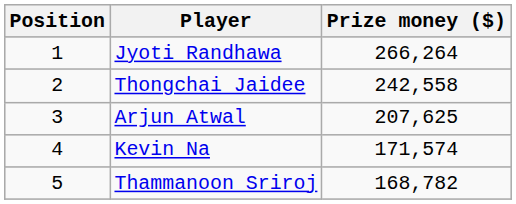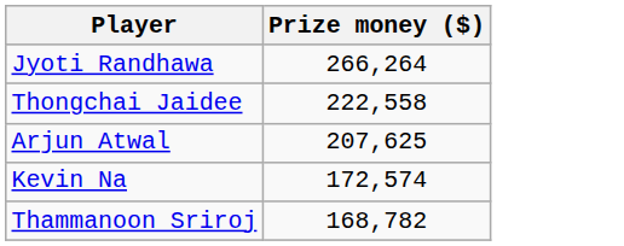 <table class="wikitable">
 <tr>
-<th>Position</th>
 <th>Player</th>
 <th>Prize money ($)</th>
 </tr>
 <tr>
-<td align=center>1</td>
 <td> <a href='#'>Jyoti Randhawa</a></td>
 <td align=center>266,264</td>
 </tr>
 <tr>
-<td align=center>2</td>
 <td> <a href='#'>Thongchai Jaidee</a></td>
-<td align=center>242,558</td>
+<td align=center>222,558</td>
 </tr>
 <tr>
-<td align=center>3</td>
 <td> <a href='#'>Arjun Atwal</a></td>
 <td align=center>207,625</td>
 </tr>
 <tr>
-<td align=center>4</td>
 <td> <a href='#'>Kevin Na</a></td>
-<td align=center>171,574</td>
+<td align=center>172,574</td>
 </tr>
 <tr>
-<td align=center>5</td>
 <td> <a href='#'>Thammanoon Sriroj</a></td>
 <td align=center>168,782</td>
 </tr>
 </table>
